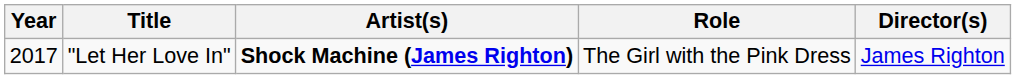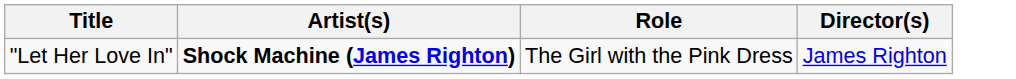 <table class="wikitable unsortable">
 <tr>
-<th scope="col">Year</th>
 <th scope="col">Title</th>
 <th scope="col">Artist(s)</th>
 <th scope="col">Role</th>
 <th scope="col">Director(s)</th>
 </tr>
 <tr>
-<td>2017</td>
 <td>"Let Her Love In"</td>
 <td><strong>Shock Machine (<a href='#'>James Righton</a>)</strong></td>
 <td>The Girl with the Pink Dress</td>
 <td><a href='#'>James Righton</a></td>
 </tr>
 </table>
